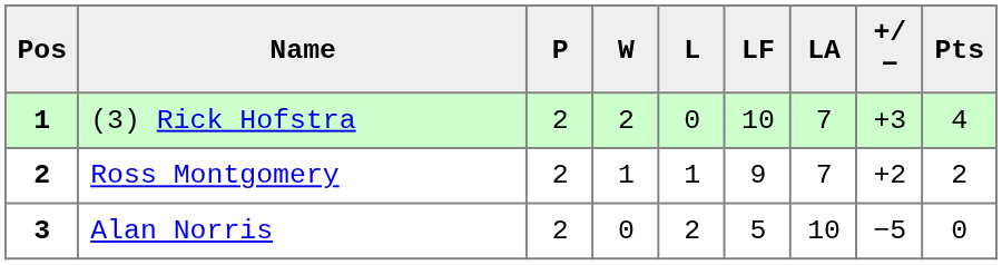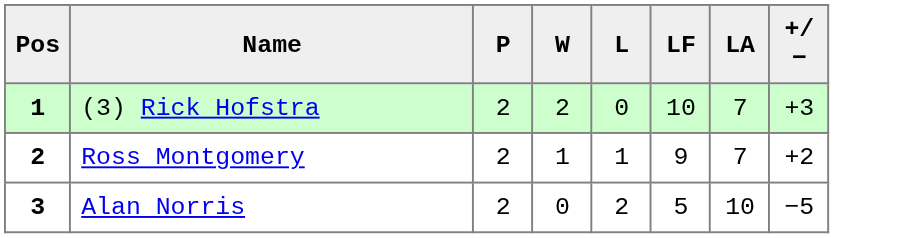 <table style=border-collapse:collapse border=1 cellspacing=0 cellpadding=5>
 <tr align=center bgcolor=#efefef>
 <th width=20>Pos</th>
 <th width=200>Name</th>
 <th width=20>P</th>
 <th width=20>W</th>
 <th width=20>L</th>
 <th width=20>LF</th>
 <th width=20>LA</th>
 <th width=20>+/−</th>
-<th width=20>Pts</th>
 </tr>
 <tr align=center style="background: #ccffcc;">
 <td><strong>1</strong></td>
 <td align="left"> (3) <a href='#'>Rick Hofstra</a></td>
 <td>2</td>
 <td>2</td>
 <td>0</td>
 <td>10</td>
 <td>7</td>
 <td>+3</td>
-<td>4</td>
 </tr>
 <tr align=center>
 <td><strong>2</strong></td>
 <td align="left"> <a href='#'>Ross Montgomery</a></td>
 <td>2</td>
 <td>1</td>
 <td>1</td>
 <td>9</td>
 <td>7</td>
 <td>+2</td>
-<td>2</td>
 </tr>
 <tr align=center>
 <td><strong>3</strong></td>
 <td align="left"> <a href='#'>Alan Norris</a></td>
 <td>2</td>
 <td>0</td>
 <td>2</td>
 <td>5</td>
 <td>10</td>
 <td>−5</td>
-<td>0</td>
 </tr>
 </table>
